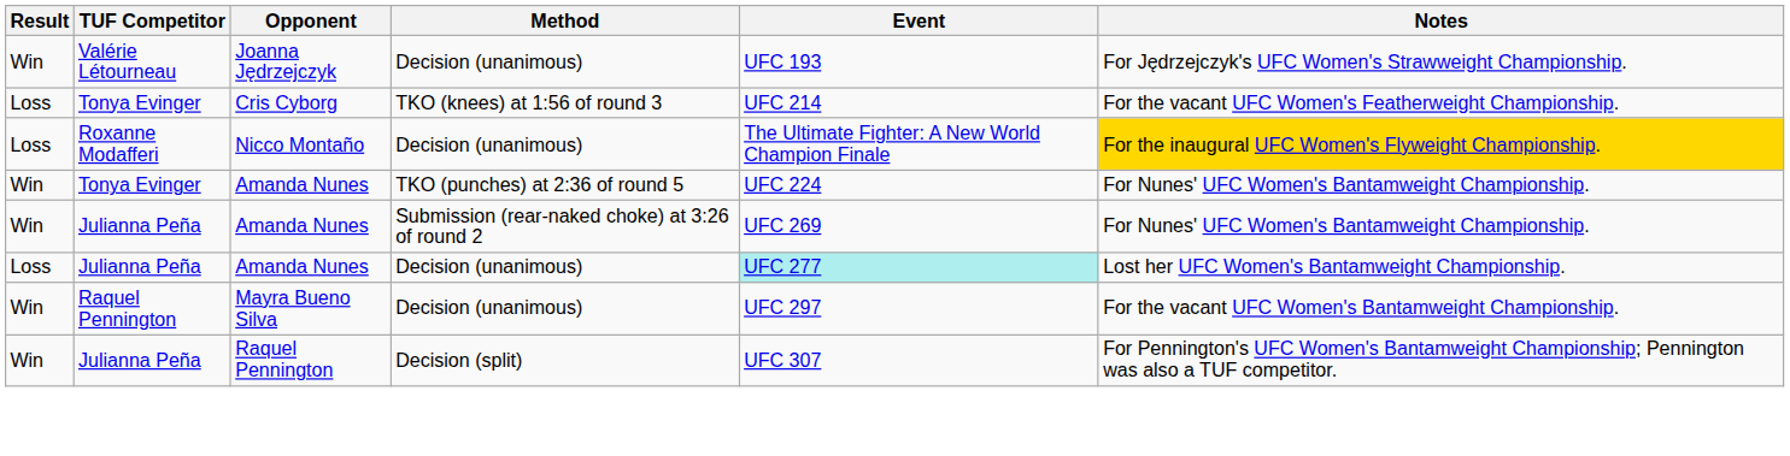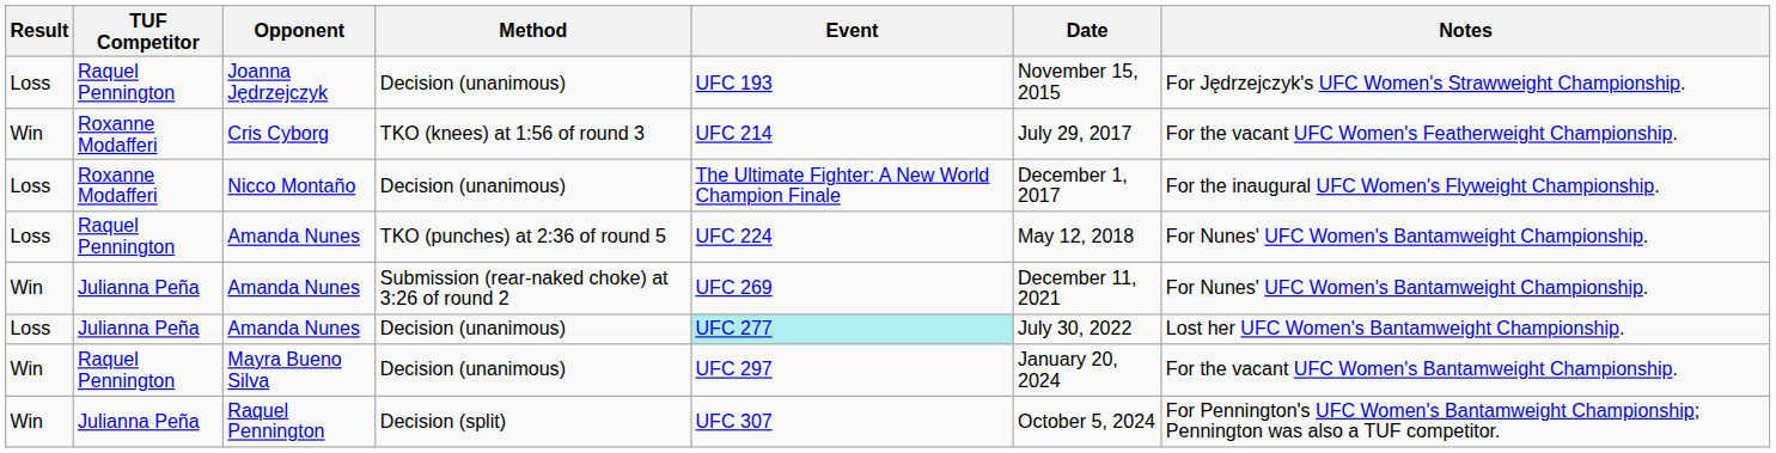 <table class="wikitable sortable" style="font-size:85%; text-align:left; width:99%;">
 <tr>
 <th>Result</th>
 <th>TUF Competitor</th>
 <th>Opponent</th>
 <th>Method</th>
 <th>Event</th>
+<th>Date</th>
 <th>Notes</th>
 </tr>
 <tr>
-<td>Win</td>
-<td><a href='#'>Valérie Létourneau</a></td>
+<td>Loss</td>
+<td><a href='#'>Raquel Pennington</a></td>
 <td><a href='#'>Joanna Jędrzejczyk</a></td>
 <td>Decision (unanimous)</td>
 <td><a href='#'>UFC 193</a></td>
+<td>November 15, 2015</td>
 <td>For Jędrzejczyk's <a href='#'>UFC Women's Strawweight Championship</a>.</td>
 </tr>
 <tr>
-<td>Loss</td>
-<td><a href='#'>Tonya Evinger</a></td>
+<td>Win</td>
+<td><a href='#'>Roxanne Modafferi</a></td>
 <td><a href='#'>Cris Cyborg</a></td>
 <td>TKO (knees) at 1:56 of round 3</td>
 <td><a href='#'>UFC 214</a></td>
+<td>July 29, 2017</td>
 <td>For the vacant <a href='#'>UFC Women's Featherweight Championship</a>.</td>
 </tr>
 <tr>
 <td>Loss</td>
 <td><a href='#'>Roxanne Modafferi</a></td>
 <td><a href='#'>Nicco Montaño</a></td>
 <td>Decision (unanimous)</td>
 <td><a href='#'>The Ultimate Fighter: A New World Champion Finale</a></td>
-<td style="background: gold;">For the inaugural <a href='#'>UFC Women's Flyweight Championship</a>.</td>
+<td>December 1, 2017</td>
+<td>For the inaugural <a href='#'>UFC Women's Flyweight Championship</a>.</td>
 </tr>
 <tr>
-<td>Win</td>
-<td><a href='#'>Tonya Evinger</a></td>
+<td>Loss</td>
+<td><a href='#'>Raquel Pennington</a></td>
 <td><a href='#'>Amanda Nunes</a></td>
 <td>TKO (punches) at 2:36 of round 5</td>
 <td><a href='#'>UFC 224</a></td>
+<td>May 12, 2018</td>
 <td>For Nunes' <a href='#'>UFC Women's Bantamweight Championship</a>.</td>
 </tr>
 <tr>
 <td>Win</td>
 <td><a href='#'>Julianna Peña</a></td>
 <td><a href='#'>Amanda Nunes</a></td>
 <td>Submission (rear-naked choke) at 3:26 of round 2</td>
 <td><a href='#'>UFC 269</a></td>
+<td>December 11, 2021</td>
 <td>For Nunes' <a href='#'>UFC Women's Bantamweight Championship</a>.</td>
 </tr>
 <tr>
 <td>Loss</td>
 <td><a href='#'>Julianna Peña</a></td>
 <td><a href='#'>Amanda Nunes</a></td>
 <td>Decision (unanimous)</td>
 <td style="background: paleturquoise;"><a href='#'>UFC 277</a></td>
+<td>July 30, 2022</td>
 <td>Lost her <a href='#'>UFC Women's Bantamweight Championship</a>.</td>
 </tr>
 <tr>
 <td>Win</td>
 <td><a href='#'>Raquel Pennington</a></td>
 <td><a href='#'>Mayra Bueno Silva</a></td>
 <td>Decision (unanimous)</td>
 <td><a href='#'>UFC 297</a></td>
+<td>January 20, 2024</td>
 <td>For the vacant <a href='#'>UFC Women's Bantamweight Championship</a>.</td>
 </tr>
 <tr>
 <td>Win</td>
 <td><a href='#'>Julianna Peña</a></td>
 <td><a href='#'>Raquel Pennington</a></td>
 <td>Decision (split)</td>
 <td><a href='#'>UFC 307</a></td>
+<td>October 5, 2024</td>
 <td>For Pennington's <a href='#'>UFC Women's Bantamweight Championship</a>; Pennington was also a TUF competitor.</td>
 </tr>
 </table>
